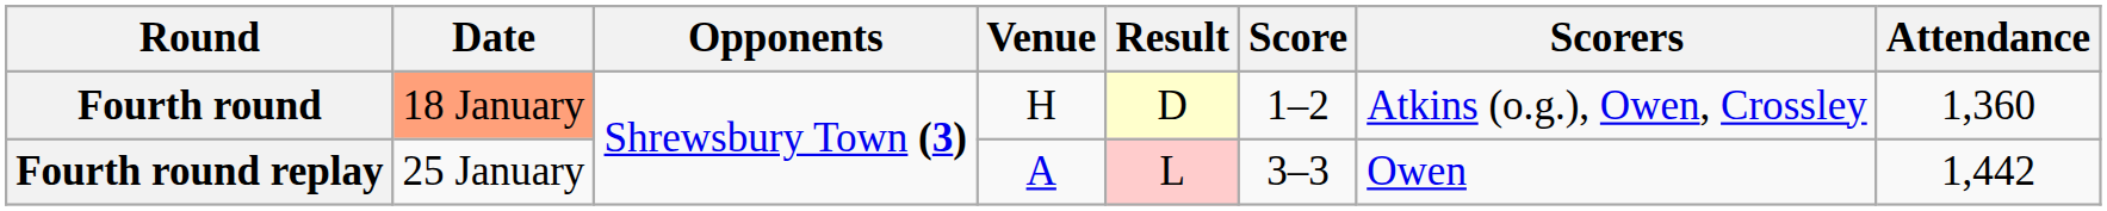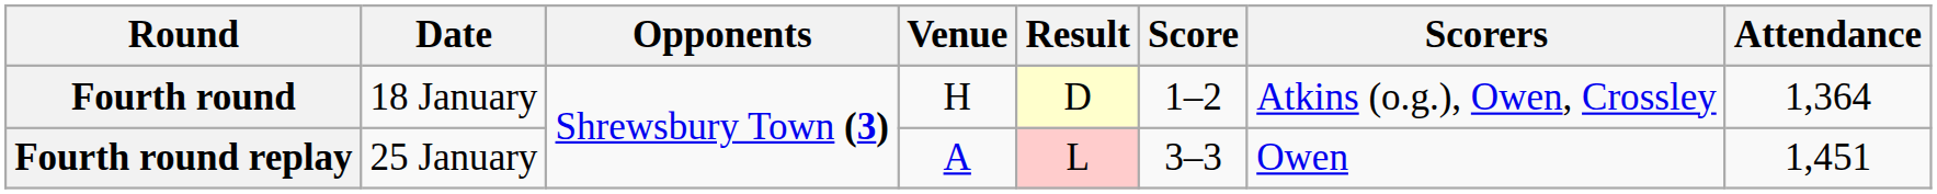 <table class="wikitable" style="text-align:center">
 <tr>
 <th>Round</th>
 <th>Date</th>
 <th>Opponents</th>
 <th>Venue</th>
 <th>Result</th>
 <th>Score</th>
 <th>Scorers</th>
 <th>Attendance</th>
 </tr>
 <tr>
 <th>Fourth round</th>
-<td style="background: lightsalmon;">18 January</td>
+<td>18 January</td>
 <td rowspan=2><a href='#'>Shrewsbury Town</a> <strong>(<a href='#'>3</a>)</strong></td>
 <td>H</td>
 <td style="background-color:#FFFFCC">D</td>
 <td>1–2</td>
 <td align="left"><a href='#'>Atkins</a> (o.g.), <a href='#'>Owen</a>, <a href='#'>Crossley</a></td>
-<td>1,360</td>
+<td>1,364</td>
 </tr>
 <tr>
 <th>Fourth round replay</th>
 <td>25 January</td>
 <td><a href='#'>A</a></td>
 <td style="background-color:#FFCCCC">L</td>
 <td>3–3</td>
 <td align="left"><a href='#'>Owen</a></td>
-<td>1,442</td>
+<td>1,451</td>
 </tr>
 </table>
